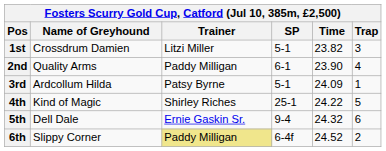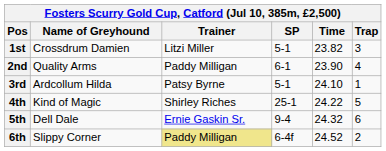 <table class="wikitable">
 <tr>
 <th colspan="6"><a href='#'>Fosters Scurry Gold Cup</a>, <a href='#'>Catford</a> (Jul 10, 385m, £2,500)</th>
 </tr>
 <tr>
 <th width=30>Pos</th>
 <th width=180>Name of Greyhound</th>
 <th width=150>Trainer</th>
 <th width=50>SP</th>
 <th width=50>Time</th>
 <th width=30>Trap</th>
 </tr>
 <tr>
 <th>1st</th>
 <td>Crossdrum Damien</td>
 <td>Litzi Miller</td>
 <td>5-1</td>
 <td>23.82</td>
 <td>3</td>
 </tr>
 <tr>
 <th>2nd</th>
 <td>Quality Arms</td>
 <td>Paddy Milligan</td>
 <td>6-1</td>
 <td>23.90</td>
 <td>4</td>
 </tr>
 <tr>
 <th>3rd</th>
 <td>Ardcollum Hilda</td>
 <td>Patsy Byrne</td>
 <td>5-1</td>
-<td>24.09</td>
+<td>24.10</td>
 <td>1</td>
 </tr>
 <tr>
 <th>4th</th>
 <td>Kind of Magic</td>
 <td>Shirley Riches</td>
 <td>25-1</td>
 <td>24.22</td>
 <td>5</td>
 </tr>
 <tr>
 <th>5th</th>
 <td>Dell Dale</td>
 <td><a href='#'>Ernie Gaskin Sr.</a></td>
 <td>9-4</td>
 <td>24.32</td>
 <td>6</td>
 </tr>
 <tr>
 <th>6th</th>
 <td>Slippy Corner</td>
 <td style="background: khaki;">Paddy Milligan</td>
 <td>6-4f</td>
 <td>24.52</td>
 <td>2</td>
 </tr>
 </table>
